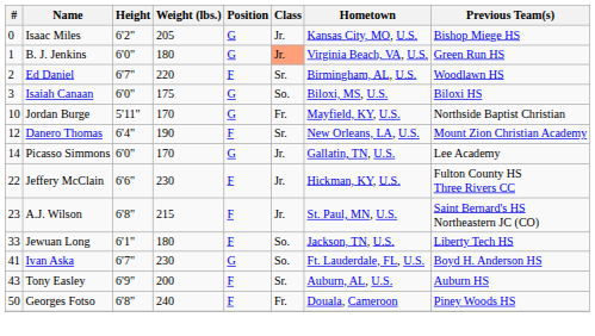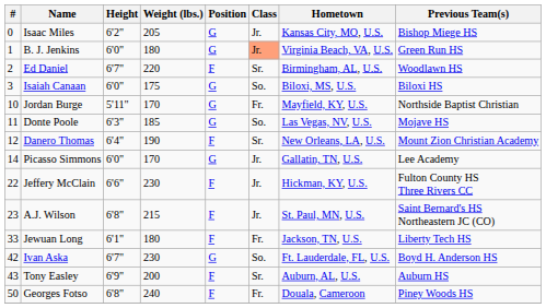 <table class="wikitable" style="font-size: 90%">
 <tr>
 <th>#</th>
 <th>Name</th>
 <th>Height</th>
 <th>Weight (lbs.)</th>
 <th>Position</th>
 <th>Class</th>
 <th>Hometown</th>
 <th>Previous Team(s)</th>
 </tr>
 <tr>
 <td>0</td>
 <td>Isaac Miles</td>
 <td>6'2"</td>
 <td>205</td>
 <td><a href='#'>G</a></td>
 <td>Jr.</td>
 <td><a href='#'>Kansas City, MO</a>, <a href='#'>U.S.</a></td>
 <td><a href='#'>Bishop Miege HS</a></td>
 </tr>
 <tr>
 <td>1</td>
 <td>B. J. Jenkins</td>
 <td>6'0"</td>
 <td>180</td>
 <td><a href='#'>G</a></td>
 <td style="background: lightsalmon;">Jr.</td>
 <td><a href='#'>Virginia Beach, VA</a>, <a href='#'>U.S.</a></td>
 <td><a href='#'>Green Run HS</a></td>
 </tr>
 <tr>
 <td>2</td>
 <td><a href='#'>Ed Daniel</a></td>
 <td>6'7"</td>
 <td>220</td>
 <td><a href='#'>F</a></td>
 <td>Sr.</td>
 <td><a href='#'>Birmingham, AL</a>, <a href='#'>U.S.</a></td>
 <td><a href='#'>Woodlawn HS</a></td>
 </tr>
 <tr>
 <td>3</td>
 <td><a href='#'>Isaiah Canaan</a></td>
 <td>6'0"</td>
 <td>175</td>
 <td><a href='#'>G</a></td>
 <td>So.</td>
 <td><a href='#'>Biloxi, MS</a>, <a href='#'>U.S.</a></td>
 <td><a href='#'>Biloxi HS</a></td>
 </tr>
 <tr>
 <td>10</td>
 <td>Jordan Burge</td>
 <td>5'11"</td>
 <td>170</td>
 <td><a href='#'>G</a></td>
 <td>Fr.</td>
 <td><a href='#'>Mayfield, KY</a>, <a href='#'>U.S.</a></td>
 <td>Northside Baptist Christian</td>
 </tr>
 <tr>
+<td>11</td>
+<td>Donte Poole</td>
+<td>6'3"</td>
+<td>185</td>
+<td><a href='#'>G</a></td>
+<td>So.</td>
+<td><a href='#'>Las Vegas, NV</a>, <a href='#'>U.S.</a></td>
+<td><a href='#'>Mojave HS</a></td>
+</tr>
+<tr>
 <td>12</td>
 <td><a href='#'>Danero Thomas</a></td>
 <td>6'4"</td>
 <td>190</td>
 <td><a href='#'>F</a></td>
 <td>Sr.</td>
 <td><a href='#'>New Orleans, LA</a>, <a href='#'>U.S.</a></td>
 <td><a href='#'>Mount Zion Christian Academy</a></td>
 </tr>
 <tr>
 <td>14</td>
 <td>Picasso Simmons</td>
 <td>6'0"</td>
 <td>170</td>
 <td><a href='#'>G</a></td>
 <td>Jr.</td>
 <td><a href='#'>Gallatin, TN</a>, <a href='#'>U.S.</a></td>
 <td>Lee Academy</td>
 </tr>
 <tr>
 <td>22</td>
 <td>Jeffery McClain</td>
 <td>6'6"</td>
 <td>230</td>
 <td><a href='#'>F</a></td>
 <td>Jr.</td>
 <td><a href='#'>Hickman, KY</a>, <a href='#'>U.S.</a></td>
 <td>Fulton County HS<br><a href='#'>Three Rivers CC</a></td>
 </tr>
 <tr>
 <td>23</td>
 <td>A.J. Wilson</td>
 <td>6'8"</td>
 <td>215</td>
 <td><a href='#'>F</a></td>
 <td>Jr.</td>
 <td><a href='#'>St. Paul, MN</a>, <a href='#'>U.S.</a></td>
 <td><a href='#'>Saint Bernard's HS</a><br>Northeastern JC (CO)</td>
 </tr>
 <tr>
 <td>33</td>
 <td>Jewuan Long</td>
 <td>6'1"</td>
 <td>180</td>
 <td><a href='#'>F</a></td>
-<td>So.</td>
+<td>Fr.</td>
 <td><a href='#'>Jackson, TN</a>, <a href='#'>U.S.</a></td>
 <td><a href='#'>Liberty Tech HS</a></td>
 </tr>
 <tr>
-<td>41</td>
+<td>42</td>
 <td><a href='#'>Ivan Aska</a></td>
 <td>6'7"</td>
 <td>230</td>
 <td><a href='#'>G</a></td>
 <td>So.</td>
 <td><a href='#'>Ft. Lauderdale, FL</a>, <a href='#'>U.S.</a></td>
 <td><a href='#'>Boyd H. Anderson HS</a></td>
 </tr>
 <tr>
 <td>43</td>
 <td>Tony Easley</td>
 <td>6'9"</td>
 <td>200</td>
 <td><a href='#'>F</a></td>
 <td>Sr.</td>
 <td><a href='#'>Auburn, AL</a>, <a href='#'>U.S.</a></td>
 <td><a href='#'>Auburn HS</a></td>
 </tr>
 <tr>
 <td>50</td>
 <td>Georges Fotso</td>
 <td>6'8"</td>
 <td>240</td>
 <td><a href='#'>F</a></td>
 <td>Fr.</td>
 <td><a href='#'>Douala</a>, <a href='#'>Cameroon</a></td>
 <td><a href='#'>Piney Woods HS</a></td>
 </tr>
 <tr>
 </tr>
 </table>
